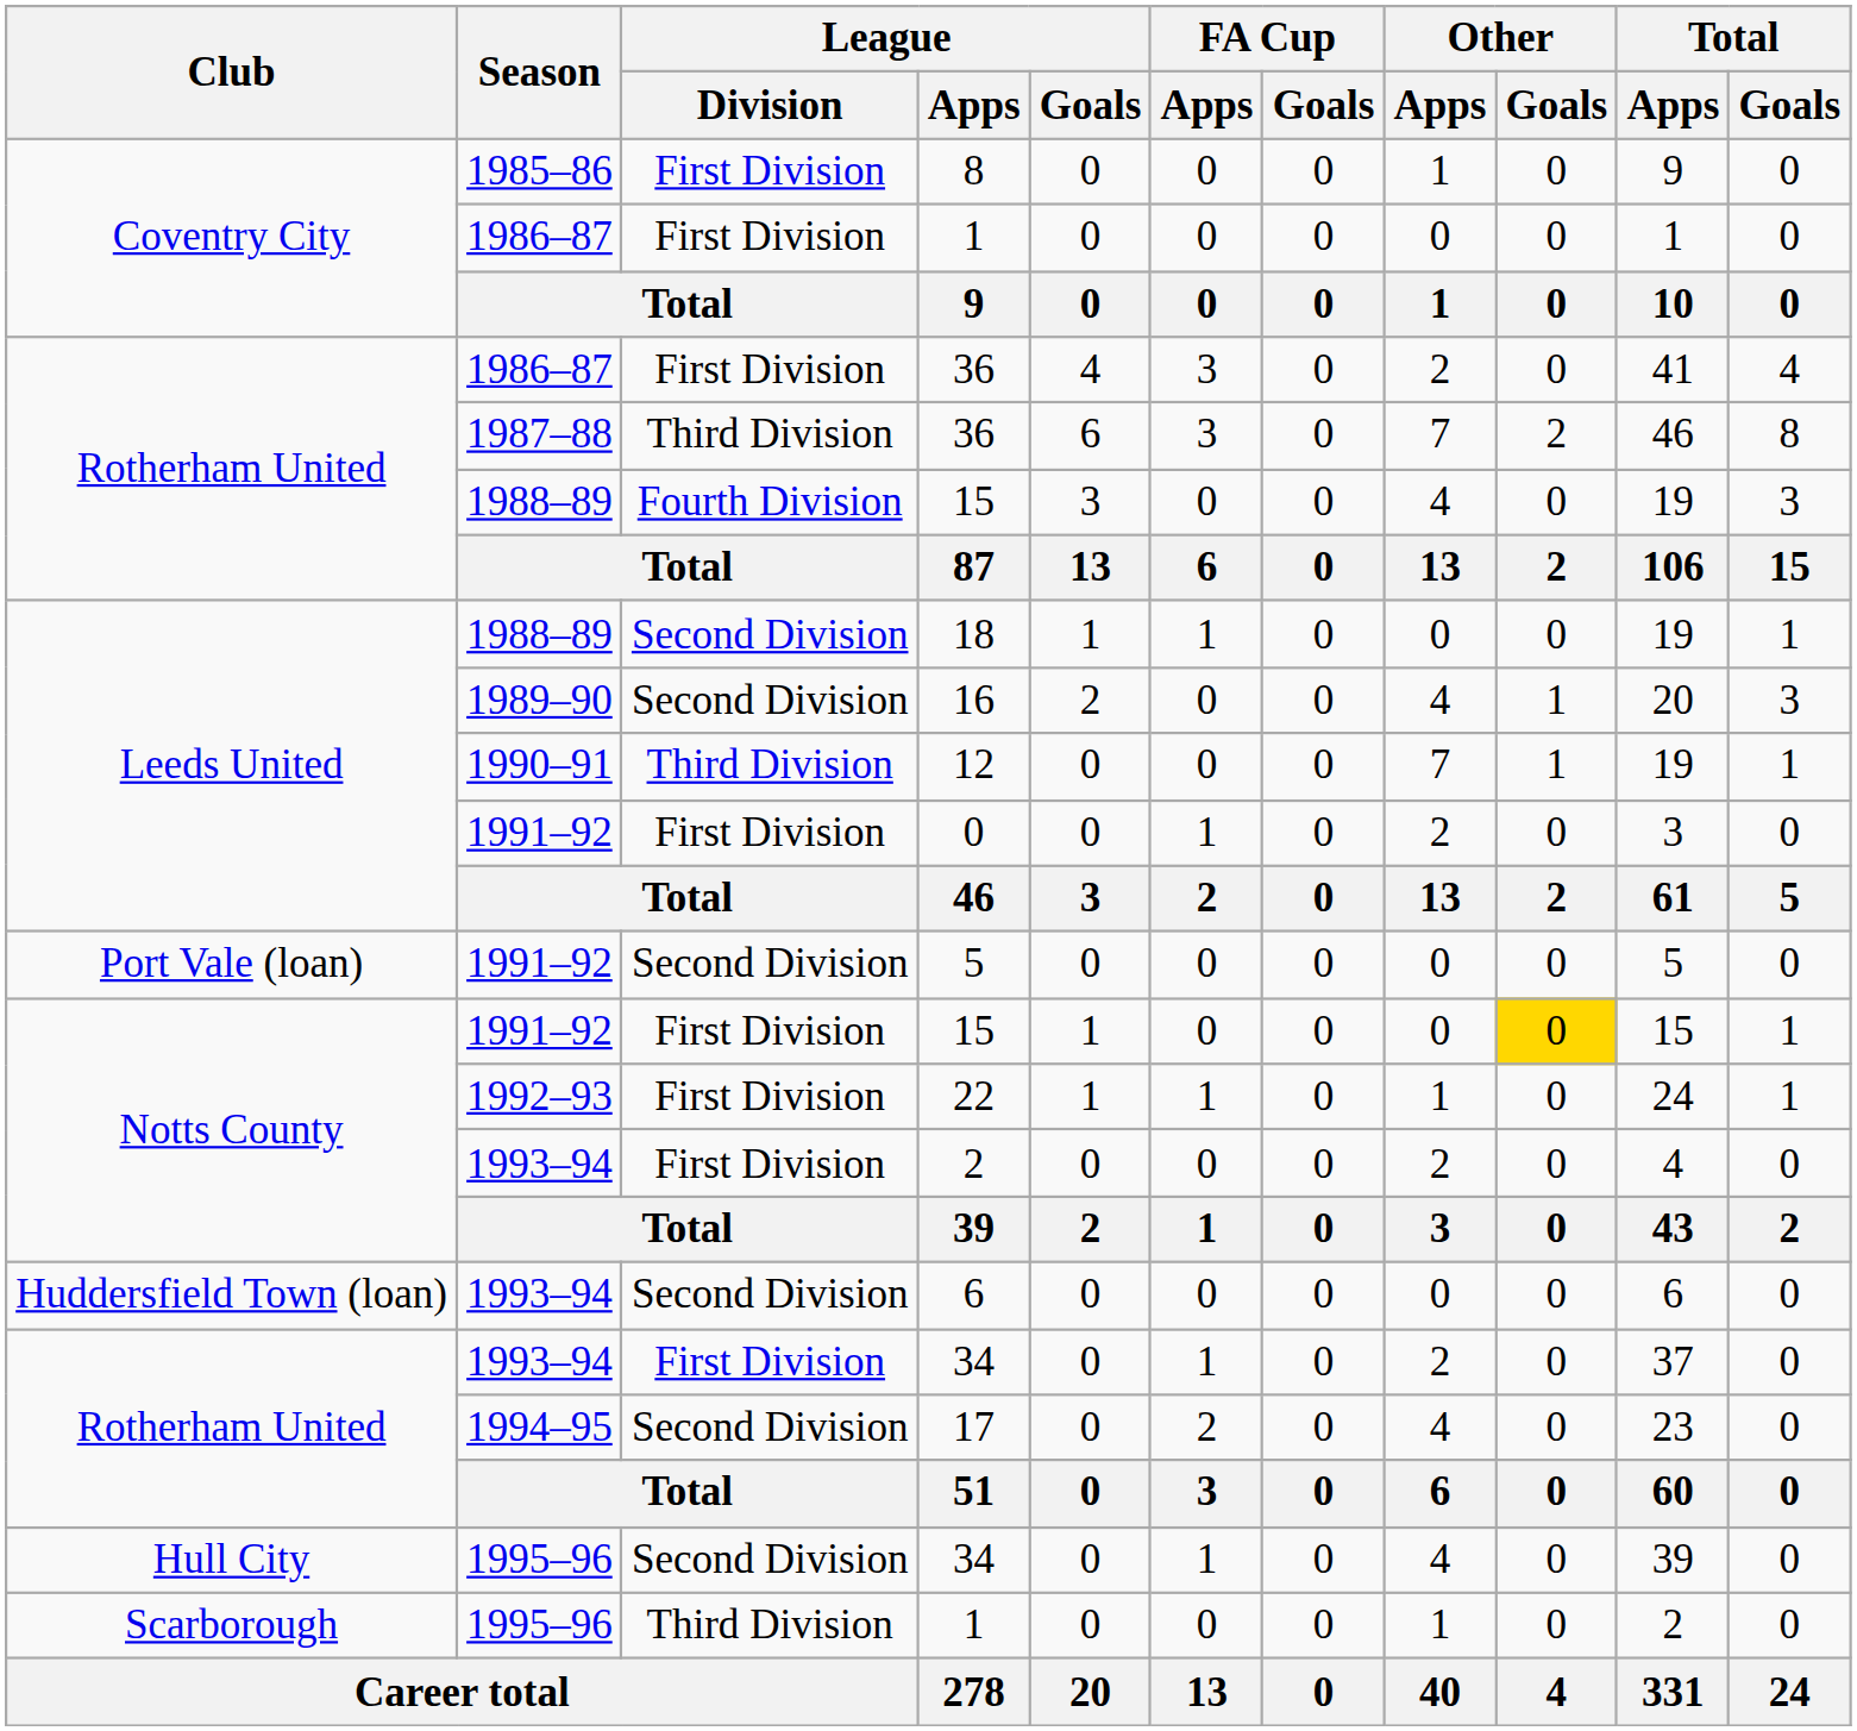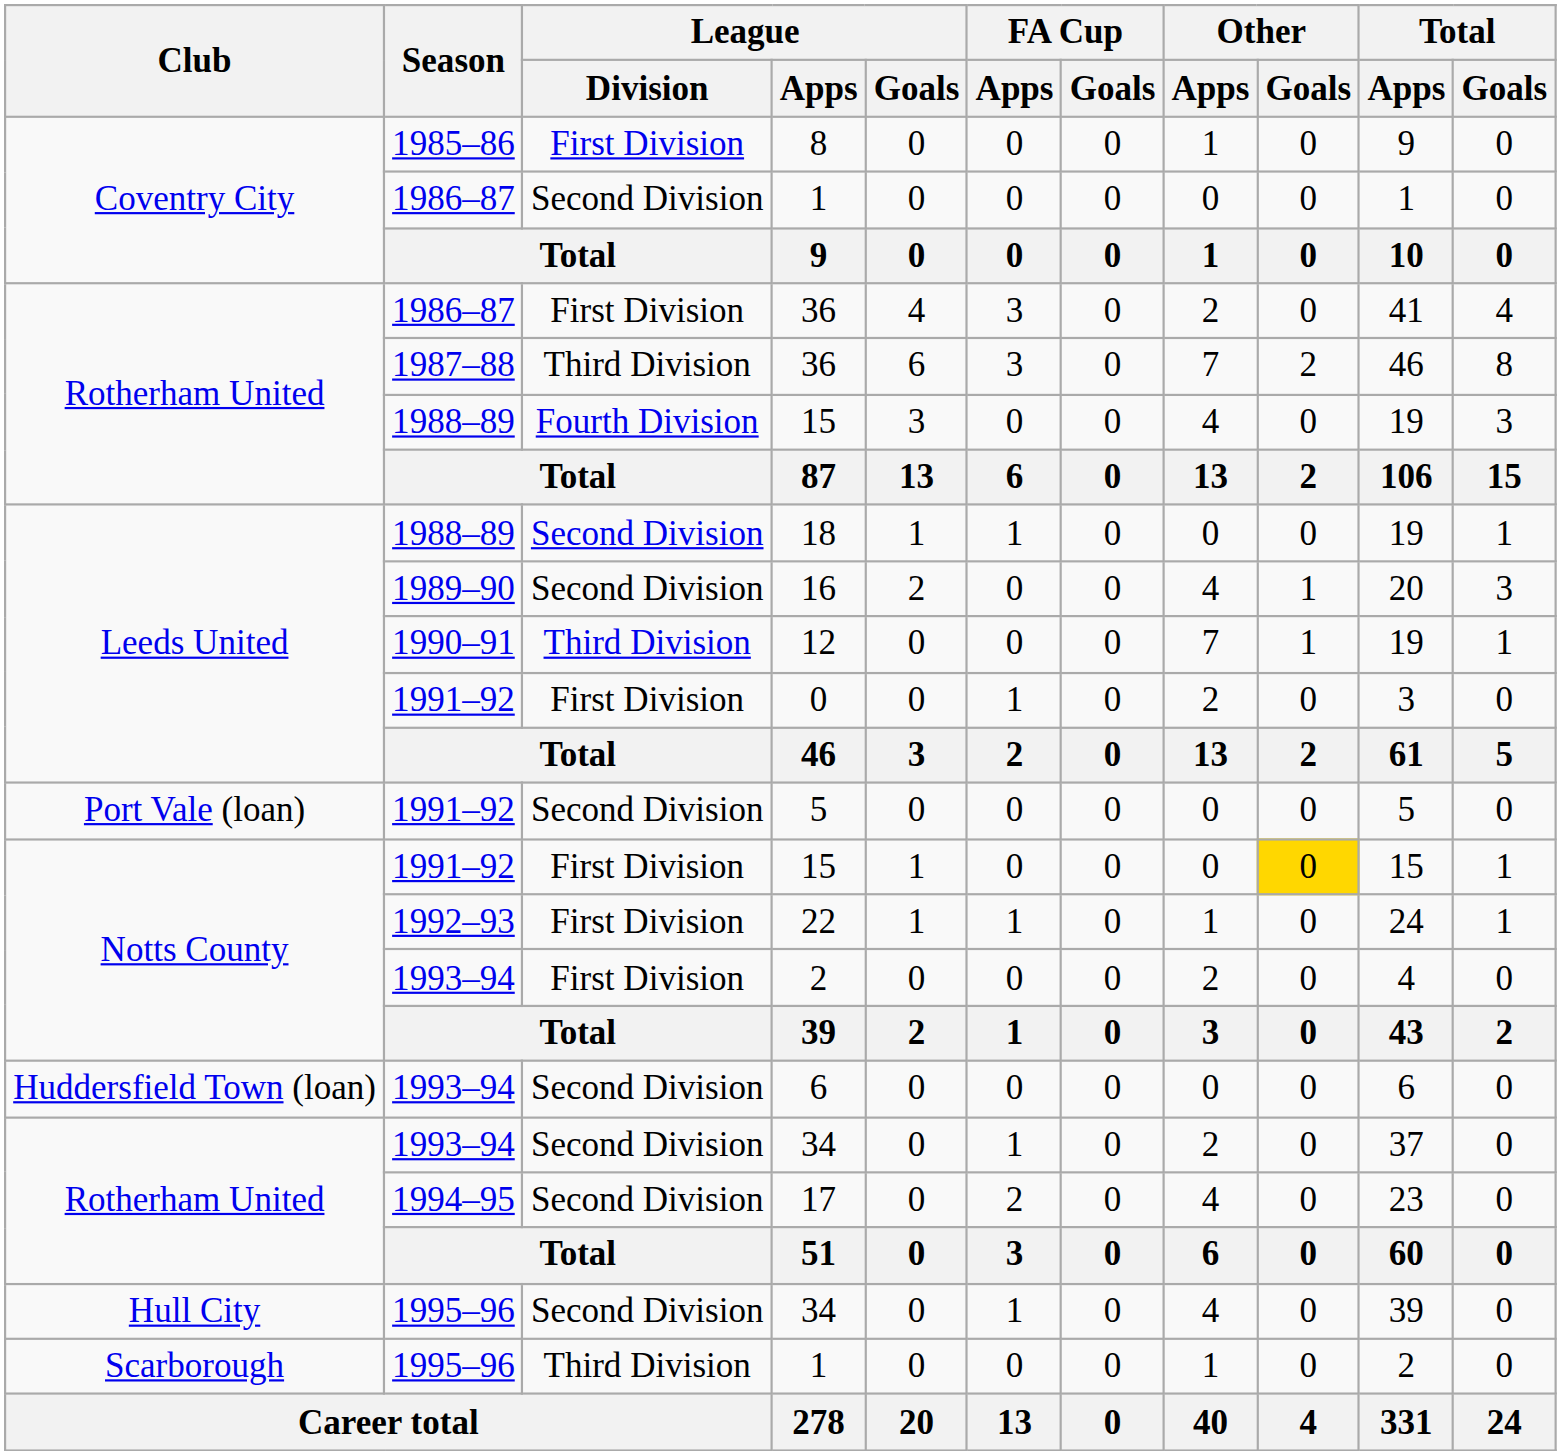 <table class="wikitable" style="text-align: center;">
 <tr>
 <th rowspan="2">Club</th>
 <th rowspan="2">Season</th>
 <th colspan="3">League</th>
 <th colspan="2">FA Cup</th>
 <th colspan="2">Other</th>
 <th colspan="2">Total</th>
 </tr>
 <tr>
 <th>Division</th>
 <th>Apps</th>
 <th>Goals</th>
 <th>Apps</th>
 <th>Goals</th>
 <th>Apps</th>
 <th>Goals</th>
 <th>Apps</th>
 <th>Goals</th>
 </tr>
 <tr>
 <td rowspan="3"><a href='#'>Coventry City</a></td>
 <td><a href='#'>1985–86</a></td>
 <td><a href='#'>First Division</a></td>
 <td>8</td>
 <td>0</td>
 <td>0</td>
 <td>0</td>
 <td>1</td>
 <td>0</td>
 <td>9</td>
 <td>0</td>
 </tr>
 <tr>
 <td><a href='#'>1986–87</a></td>
-<td>First Division</td>
+<td>Second Division</td>
 <td>1</td>
 <td>0</td>
 <td>0</td>
 <td>0</td>
 <td>0</td>
 <td>0</td>
 <td>1</td>
 <td>0</td>
 </tr>
 <tr>
 <th colspan="2">Total</th>
 <th>9</th>
 <th>0</th>
 <th>0</th>
 <th>0</th>
 <th>1</th>
 <th>0</th>
 <th>10</th>
 <th>0</th>
 </tr>
 <tr>
 <td rowspan="4"><a href='#'>Rotherham United</a></td>
 <td><a href='#'>1986–87</a></td>
 <td>First Division</td>
 <td>36</td>
 <td>4</td>
 <td>3</td>
 <td>0</td>
 <td>2</td>
 <td>0</td>
 <td>41</td>
 <td>4</td>
 </tr>
 <tr>
 <td><a href='#'>1987–88</a></td>
 <td>Third Division</td>
 <td>36</td>
 <td>6</td>
 <td>3</td>
 <td>0</td>
 <td>7</td>
 <td>2</td>
 <td>46</td>
 <td>8</td>
 </tr>
 <tr>
 <td><a href='#'>1988–89</a></td>
 <td><a href='#'>Fourth Division</a></td>
 <td>15</td>
 <td>3</td>
 <td>0</td>
 <td>0</td>
 <td>4</td>
 <td>0</td>
 <td>19</td>
 <td>3</td>
 </tr>
 <tr>
 <th colspan="2">Total</th>
 <th>87</th>
 <th>13</th>
 <th>6</th>
 <th>0</th>
 <th>13</th>
 <th>2</th>
 <th>106</th>
 <th>15</th>
 </tr>
 <tr>
 <td rowspan="5"><a href='#'>Leeds United</a></td>
 <td><a href='#'>1988–89</a></td>
 <td><a href='#'>Second Division</a></td>
 <td>18</td>
 <td>1</td>
 <td>1</td>
 <td>0</td>
 <td>0</td>
 <td>0</td>
 <td>19</td>
 <td>1</td>
 </tr>
 <tr>
 <td><a href='#'>1989–90</a></td>
 <td>Second Division</td>
 <td>16</td>
 <td>2</td>
 <td>0</td>
 <td>0</td>
 <td>4</td>
 <td>1</td>
 <td>20</td>
 <td>3</td>
 </tr>
 <tr>
 <td><a href='#'>1990–91</a></td>
 <td><a href='#'>Third Division</a></td>
 <td>12</td>
 <td>0</td>
 <td>0</td>
 <td>0</td>
 <td>7</td>
 <td>1</td>
 <td>19</td>
 <td>1</td>
 </tr>
 <tr>
 <td><a href='#'>1991–92</a></td>
 <td>First Division</td>
 <td>0</td>
 <td>0</td>
 <td>1</td>
 <td>0</td>
 <td>2</td>
 <td>0</td>
 <td>3</td>
 <td>0</td>
 </tr>
 <tr>
 <th colspan="2">Total</th>
 <th>46</th>
 <th>3</th>
 <th>2</th>
 <th>0</th>
 <th>13</th>
 <th>2</th>
 <th>61</th>
 <th>5</th>
 </tr>
 <tr>
 <td><a href='#'>Port Vale</a> (loan)</td>
 <td><a href='#'>1991–92</a></td>
 <td>Second Division</td>
 <td>5</td>
 <td>0</td>
 <td>0</td>
 <td>0</td>
 <td>0</td>
 <td>0</td>
 <td>5</td>
 <td>0</td>
 </tr>
 <tr>
 <td rowspan="4"><a href='#'>Notts County</a></td>
 <td><a href='#'>1991–92</a></td>
 <td>First Division</td>
 <td>15</td>
 <td>1</td>
 <td>0</td>
 <td>0</td>
 <td>0</td>
 <td style="background: gold;">0</td>
 <td>15</td>
 <td>1</td>
 </tr>
 <tr>
 <td><a href='#'>1992–93</a></td>
 <td>First Division</td>
 <td>22</td>
 <td>1</td>
 <td>1</td>
 <td>0</td>
 <td>1</td>
 <td>0</td>
 <td>24</td>
 <td>1</td>
 </tr>
 <tr>
 <td><a href='#'>1993–94</a></td>
 <td>First Division</td>
 <td>2</td>
 <td>0</td>
 <td>0</td>
 <td>0</td>
 <td>2</td>
 <td>0</td>
 <td>4</td>
 <td>0</td>
 </tr>
 <tr>
 <th colspan="2">Total</th>
 <th>39</th>
 <th>2</th>
 <th>1</th>
 <th>0</th>
 <th>3</th>
 <th>0</th>
 <th>43</th>
 <th>2</th>
 </tr>
 <tr>
 <td><a href='#'>Huddersfield Town</a> (loan)</td>
 <td><a href='#'>1993–94</a></td>
 <td>Second Division</td>
 <td>6</td>
 <td>0</td>
 <td>0</td>
 <td>0</td>
 <td>0</td>
 <td>0</td>
 <td>6</td>
 <td>0</td>
 </tr>
 <tr>
 <td rowspan="3"><a href='#'>Rotherham United</a></td>
 <td><a href='#'>1993–94</a></td>
-<td><a href='#'>First Division</a></td>
+<td>Second Division</td>
 <td>34</td>
 <td>0</td>
 <td>1</td>
 <td>0</td>
 <td>2</td>
 <td>0</td>
 <td>37</td>
 <td>0</td>
 </tr>
 <tr>
 <td><a href='#'>1994–95</a></td>
 <td>Second Division</td>
 <td>17</td>
 <td>0</td>
 <td>2</td>
 <td>0</td>
 <td>4</td>
 <td>0</td>
 <td>23</td>
 <td>0</td>
 </tr>
 <tr>
 <th colspan="2">Total</th>
 <th>51</th>
 <th>0</th>
 <th>3</th>
 <th>0</th>
 <th>6</th>
 <th>0</th>
 <th>60</th>
 <th>0</th>
 </tr>
 <tr>
 <td><a href='#'>Hull City</a></td>
 <td><a href='#'>1995–96</a></td>
 <td>Second Division</td>
 <td>34</td>
 <td>0</td>
 <td>1</td>
 <td>0</td>
 <td>4</td>
 <td>0</td>
 <td>39</td>
 <td>0</td>
 </tr>
 <tr>
 <td><a href='#'>Scarborough</a></td>
 <td><a href='#'>1995–96</a></td>
 <td>Third Division</td>
 <td>1</td>
 <td>0</td>
 <td>0</td>
 <td>0</td>
 <td>1</td>
 <td>0</td>
 <td>2</td>
 <td>0</td>
 </tr>
 <tr>
 <th colspan="3">Career total</th>
 <th>278</th>
 <th>20</th>
 <th>13</th>
 <th>0</th>
 <th>40</th>
 <th>4</th>
 <th>331</th>
 <th>24</th>
 </tr>
 </table>
